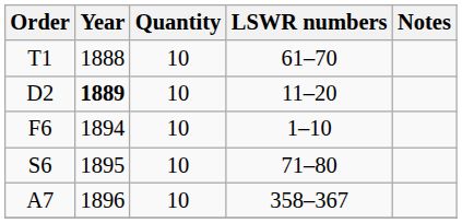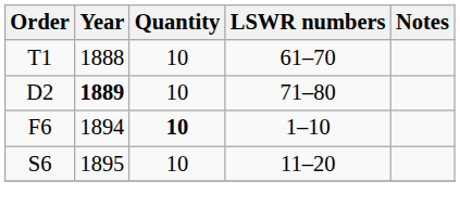 <table class="wikitable" style=text-align:center>
 <tr>
 <th>Order</th>
 <th>Year</th>
 <th>Quantity</th>
 <th>LSWR numbers</th>
 <th>Notes</th>
 </tr>
 <tr>
 <td>T1</td>
 <td>1888</td>
 <td>10</td>
 <td>61–70</td>
 <td style=text-align:center></td>
 </tr>
 <tr>
 <td>D2</td>
 <td><strong>1889</strong></td>
 <td>10</td>
-<td>11–20</td>
+<td>71–80</td>
 <td style=text-align:center></td>
 </tr>
 <tr>
 <td>F6</td>
 <td>1894</td>
-<td>10</td>
+<td><strong>10</strong></td>
 <td>1–10</td>
 <td style=text-align:center></td>
 </tr>
 <tr>
 <td>S6</td>
 <td>1895</td>
 <td>10</td>
-<td>71–80</td>
-<td style=text-align:center></td>
-</tr>
-<tr>
-<td>A7</td>
-<td>1896</td>
-<td>10</td>
-<td>358–367</td>
+<td>11–20</td>
 <td style=text-align:center></td>
 </tr>
 <tr>
 </tr>
 </table>
